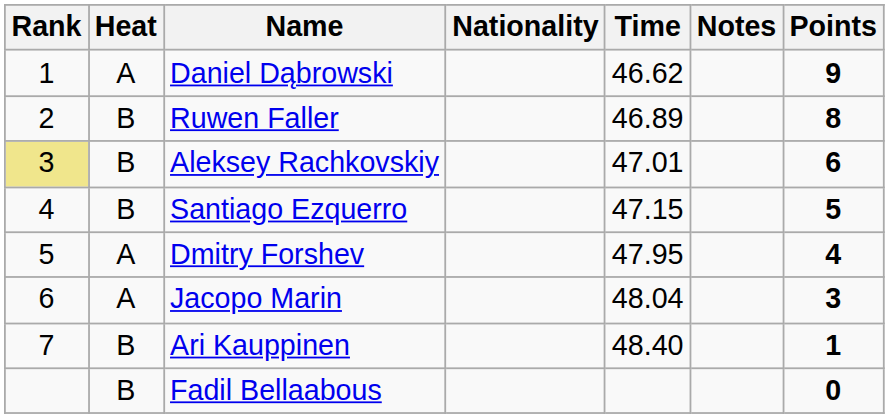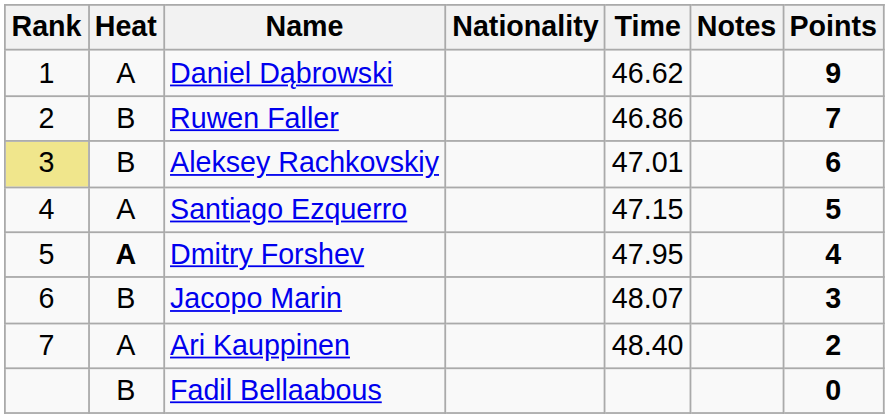 <table class="wikitable sortable" style="text-align:center">
 <tr>
 <th>Rank</th>
 <th>Heat</th>
 <th>Name</th>
 <th>Nationality</th>
 <th>Time</th>
 <th>Notes</th>
 <th>Points</th>
 </tr>
 <tr>
 <td>1</td>
 <td>A</td>
 <td align=left><a href='#'>Daniel Dąbrowski</a></td>
 <td align=left></td>
 <td>46.62</td>
 <td></td>
 <td><strong>9</strong></td>
 </tr>
 <tr>
 <td>2</td>
 <td>B</td>
 <td align=left><a href='#'>Ruwen Faller</a></td>
 <td align=left></td>
-<td>46.89</td>
+<td>46.86</td>
 <td></td>
-<td><strong>8</strong></td>
+<td><strong>7</strong></td>
 </tr>
 <tr>
 <td style="background: khaki;">3</td>
 <td>B</td>
 <td align=left><a href='#'>Aleksey Rachkovskiy</a></td>
 <td align=left></td>
 <td>47.01</td>
 <td></td>
 <td><strong>6</strong></td>
 </tr>
 <tr>
 <td>4</td>
-<td>B</td>
+<td>A</td>
 <td align=left><a href='#'>Santiago Ezquerro</a></td>
 <td align=left></td>
 <td>47.15</td>
 <td></td>
 <td><strong>5</strong></td>
 </tr>
 <tr>
 <td>5</td>
-<td>A</td>
+<td><strong>A</strong></td>
 <td align=left><a href='#'>Dmitry Forshev</a></td>
 <td align=left></td>
 <td>47.95</td>
 <td></td>
 <td><strong>4</strong></td>
 </tr>
 <tr>
 <td>6</td>
-<td>A</td>
+<td>B</td>
 <td align=left><a href='#'>Jacopo Marin</a></td>
 <td align=left></td>
-<td>48.04</td>
+<td>48.07</td>
 <td></td>
 <td><strong>3</strong></td>
 </tr>
 <tr>
 <td>7</td>
-<td>B</td>
+<td>A</td>
 <td align=left><a href='#'>Ari Kauppinen</a></td>
 <td align=left></td>
 <td>48.40</td>
 <td></td>
-<td><strong>1</strong></td>
+<td><strong>2</strong></td>
 </tr>
 <tr>
 <td></td>
 <td>B</td>
 <td align=left><a href='#'>Fadil Bellaabous</a></td>
 <td align=left></td>
 <td></td>
 <td></td>
 <td><strong>0</strong></td>
 </tr>
 </table>
